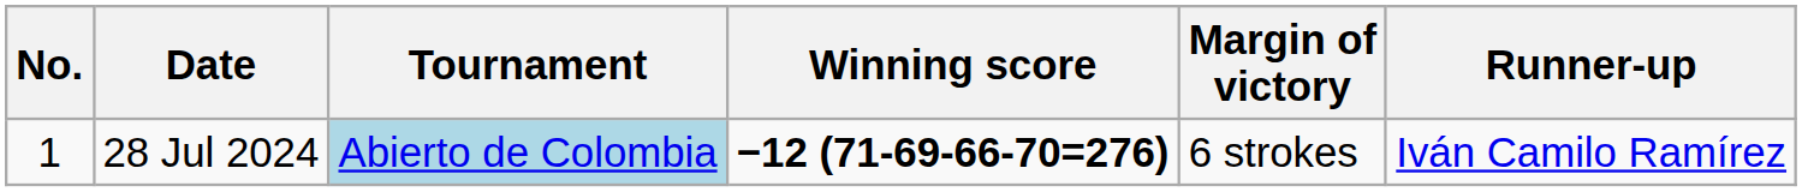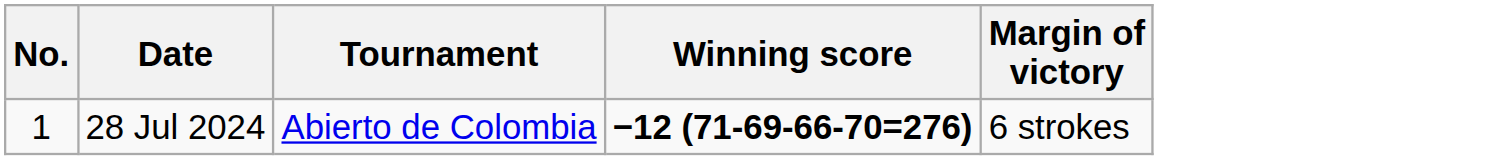 <table class="wikitable" style="font-size:95%;">
 <tr>
 <th>No.</th>
 <th>Date</th>
 <th>Tournament</th>
 <th>Winning score</th>
 <th>Margin of<br>victory</th>
-<th>Runner-up</th>
 </tr>
 <tr>
 <td align=center>1</td>
 <td align=right>28 Jul 2024</td>
-<td style="background: lightblue;"><a href='#'>Abierto de Colombia</a></td>
+<td><a href='#'>Abierto de Colombia</a></td>
 <td><strong>−12 (71-69-66-70=276)</strong></td>
 <td>6 strokes</td>
-<td> <a href='#'>Iván Camilo Ramírez</a></td>
 </tr>
 </table>
